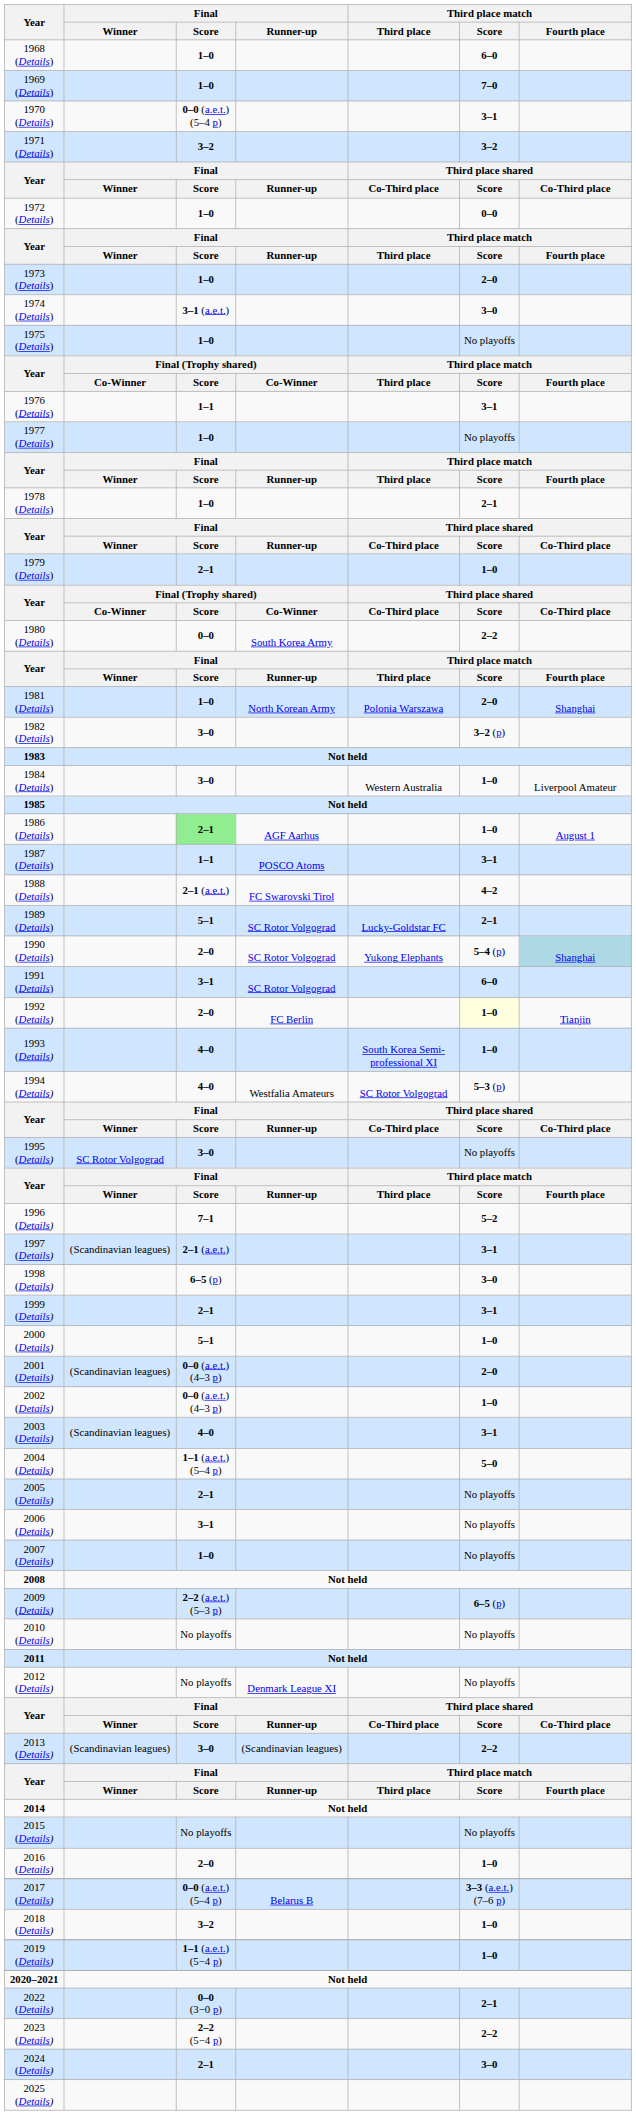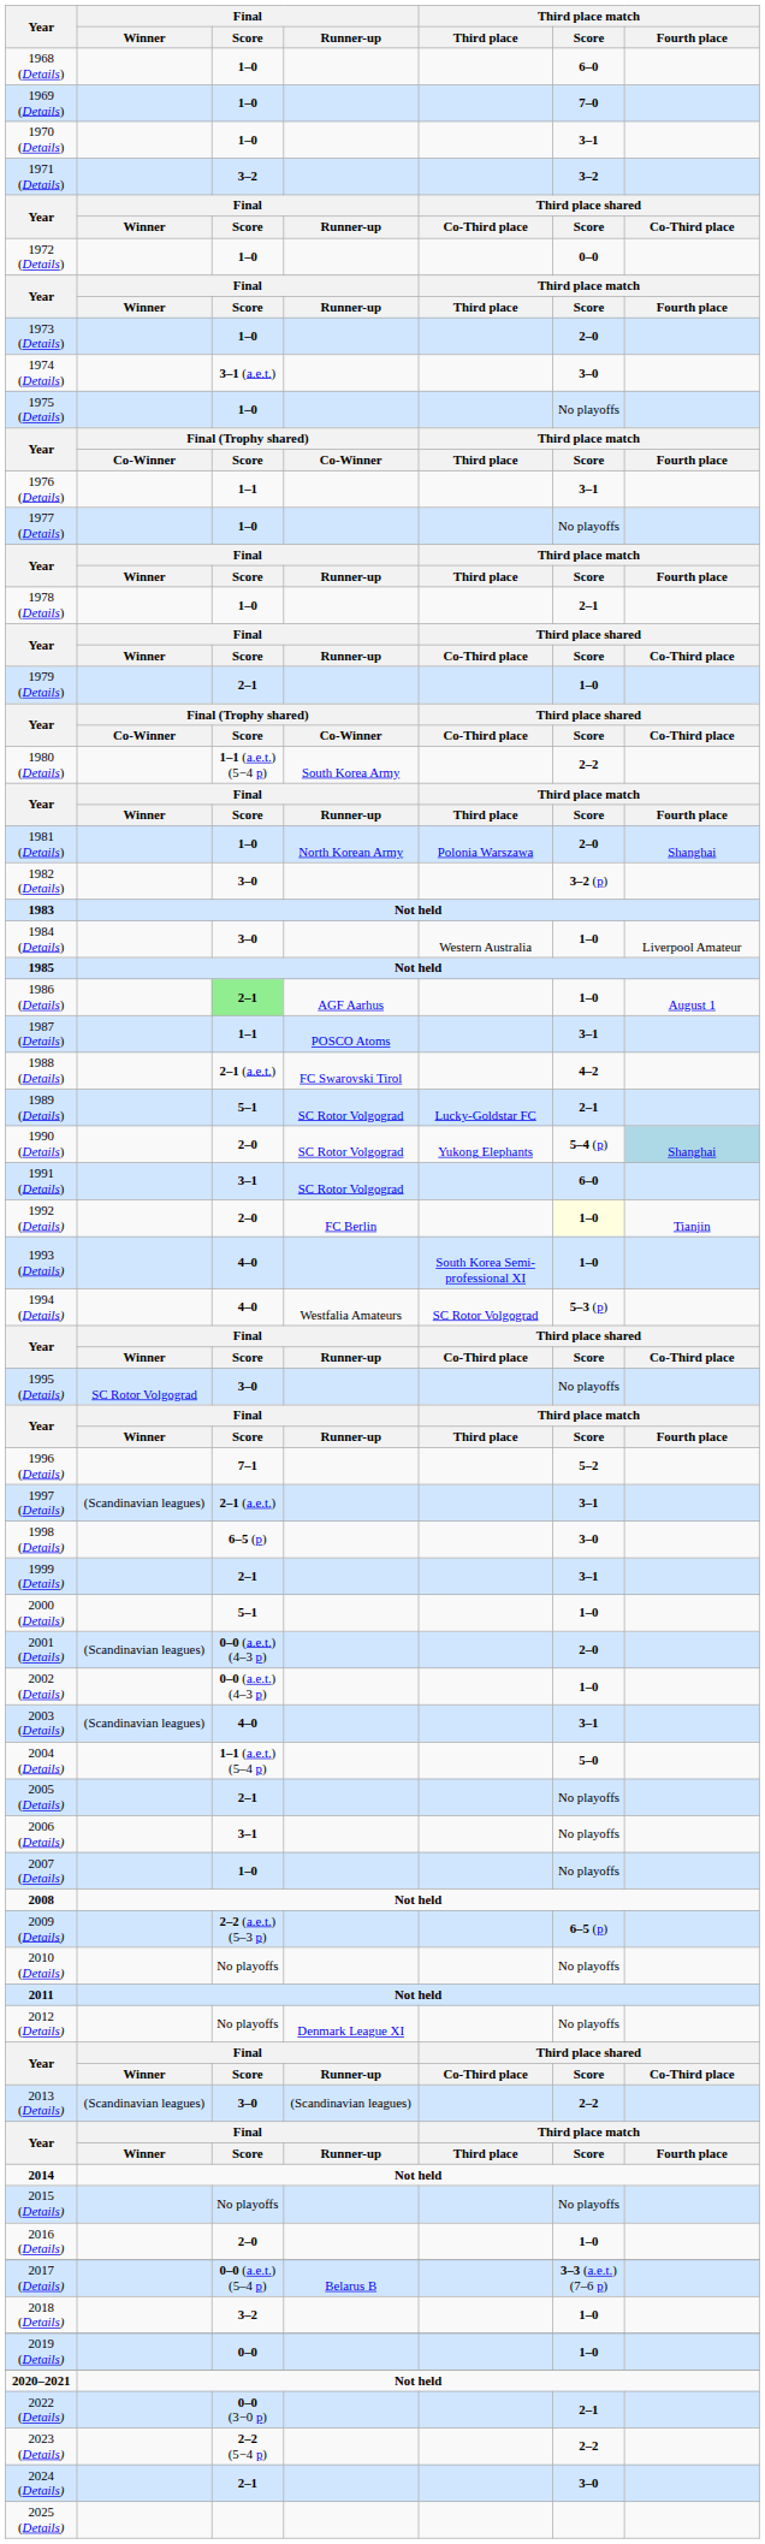 <table class="wikitable" style="font-size:95%; width: 100%; text-align: center;">
 <tr>
 <th rowspan="2" width="08%">Year</th>
 <th colspan="3">Final</th>
 <th colspan="3">Third place match</th>
 </tr>
 <tr>
 <th width="15%">Winner</th>
 <th width="08%">Score</th>
 <th width="15%">Runner-up</th>
 <th width="15%">Third place</th>
 <th width="08%">Score</th>
 <th width="15%">Fourth place</th>
 </tr>
 <tr>
 <td>1968<br>(<em><a href='#'>Details</a></em>)</td>
 <td><strong></strong></td>
 <td><strong>1–0</strong></td>
 <td></td>
 <td></td>
 <td><strong>6–0</strong></td>
 <td></td>
 </tr>
 <tr style="background: #D0E6FF;">
 <td>1969<br>(<em><a href='#'>Details</a></em>)</td>
 <td><strong></strong></td>
 <td><strong>1–0</strong></td>
 <td></td>
 <td></td>
 <td><strong>7–0</strong></td>
 <td></td>
 </tr>
 <tr>
 <td>1970<br>(<em><a href='#'>Details</a></em>)</td>
 <td><strong></strong></td>
-<td><strong>0–0</strong> (<a href='#'>a.e.t.</a>)<br>(5–4 <a href='#'>p</a>)</td>
+<td><strong>1–0</strong></td>
 <td></td>
 <td></td>
 <td><strong>3–1</strong></td>
 <td></td>
 </tr>
 <tr style="background: #D0E6FF;">
 <td>1971<br>(<em><a href='#'>Details</a></em>)</td>
 <td><strong></strong></td>
 <td><strong>3–2</strong></td>
 <td></td>
 <td></td>
 <td><strong>3–2</strong></td>
 <td></td>
 </tr>
 <tr>
 <th rowspan="2" width="08%">Year</th>
 <th colspan="3">Final</th>
 <th colspan="3">Third place shared</th>
 </tr>
 <tr>
 <th width="15%">Winner</th>
 <th width="08%">Score</th>
 <th width="15%">Runner-up</th>
 <th width="15%">Co-Third place</th>
 <th width="08%">Score</th>
 <th width="15%">Co-Third place</th>
 </tr>
 <tr>
 <td>1972<br>(<em><a href='#'>Details</a></em>)</td>
 <td><strong></strong></td>
 <td><strong>1–0</strong></td>
 <td><strong></strong></td>
 <td></td>
 <td><strong>0–0</strong></td>
 <td></td>
 </tr>
 <tr>
 <th rowspan="2" width="08%">Year</th>
 <th colspan="3">Final</th>
 <th colspan="3">Third place match</th>
 </tr>
 <tr>
 <th width="15%">Winner</th>
 <th width="08%">Score</th>
 <th width="15%">Runner-up</th>
 <th width="15%">Third place</th>
 <th width="08%">Score</th>
 <th width="15%">Fourth place</th>
 </tr>
 <tr style="background: #D0E6FF;">
 <td>1973<br>(<em><a href='#'>Details</a></em>)</td>
 <td><strong></strong></td>
 <td><strong>1–0</strong></td>
 <td></td>
 <td></td>
 <td><strong>2–0</strong></td>
 <td></td>
 </tr>
 <tr>
 <td>1974<br>(<em><a href='#'>Details</a></em>)</td>
 <td><strong></strong></td>
 <td><strong>3–1</strong> (<a href='#'>a.e.t.</a>)</td>
 <td></td>
 <td></td>
 <td><strong>3–0</strong></td>
 <td></td>
 </tr>
 <tr style="background: #D0E6FF;">
 <td>1975<br>(<em><a href='#'>Details</a></em>)</td>
 <td><strong></strong></td>
 <td><strong>1–0</strong></td>
 <td></td>
 <td></td>
 <td><span>No playoffs</span></td>
 <td></td>
 </tr>
 <tr>
 <th rowspan="2" width="08%">Year</th>
 <th colspan="3">Final (Trophy shared)</th>
 <th colspan="3">Third place match</th>
 </tr>
 <tr>
 <th width="15%">Co-Winner</th>
 <th width="08%">Score</th>
 <th width="15%">Co-Winner</th>
 <th width="15%">Third place</th>
 <th width="08%">Score</th>
 <th width="15%">Fourth place</th>
 </tr>
 <tr>
 <td>1976<br>(<em><a href='#'>Details</a></em>)</td>
 <td><strong></strong></td>
 <td><strong>1–1</strong></td>
 <td><strong></strong></td>
 <td></td>
 <td><strong>3–1</strong></td>
 <td></td>
 </tr>
 <tr style="background: #D0E6FF;">
 <td>1977<br>(<em><a href='#'>Details</a></em>)</td>
 <td></td>
 <td><strong>1–0</strong></td>
 <td><strong></strong></td>
 <td></td>
 <td><span>No playoffs</span></td>
 <td></td>
 </tr>
 <tr>
 <th rowspan="2" width="08%">Year</th>
 <th colspan="3">Final</th>
 <th colspan="3">Third place match</th>
 </tr>
 <tr>
 <th width="15%">Winner</th>
 <th width="08%">Score</th>
 <th width="15%">Runner-up</th>
 <th width="15%">Third place</th>
 <th width="08%">Score</th>
 <th width="15%">Fourth place</th>
 </tr>
 <tr>
 <td>1978<br>(<em><a href='#'>Details</a></em>)</td>
 <td></td>
 <td><strong>1–0</strong></td>
 <td></td>
 <td></td>
 <td><strong>2–1</strong></td>
 <td></td>
 </tr>
 <tr>
 <th rowspan="2" width="08%">Year</th>
 <th colspan="3">Final</th>
 <th colspan="3">Third place shared</th>
 </tr>
 <tr>
 <th width="15%">Winner</th>
 <th width="08%">Score</th>
 <th width="15%">Runner-up</th>
 <th width="15%">Co-Third place</th>
 <th width="08%">Score</th>
 <th width="15%">Co-Third place</th>
 </tr>
 <tr style="background: #D0E6FF;">
 <td>1979<br>(<em><a href='#'>Details</a></em>)</td>
 <td></td>
 <td><strong>2–1</strong></td>
 <td></td>
 <td></td>
 <td><strong>1–0</strong></td>
 <td></td>
 </tr>
 <tr>
 <th rowspan="2" width="08%">Year</th>
 <th colspan="3">Final (Trophy shared)</th>
 <th colspan="3">Third place shared</th>
 </tr>
 <tr>
 <th width="15%">Co-Winner</th>
 <th width="08%">Score</th>
 <th width="15%">Co-Winner</th>
 <th width="15%">Co-Third place</th>
 <th width="08%">Score</th>
 <th width="15%">Co-Third place</th>
 </tr>
 <tr>
 <td>1980<br>(<em><a href='#'>Details</a></em>)</td>
 <td></td>
-<td><strong>0–0</strong></td>
+<td><strong>1–1</strong> (<a href='#'>a.e.t.</a>)<br>(5−4 <a href='#'>p</a>)</td>
 <td><br><a href='#'>South Korea Army</a></td>
 <td></td>
 <td><strong>2–2</strong></td>
 <td></td>
 </tr>
 <tr>
 <th rowspan="2" width="08%">Year</th>
 <th colspan="3">Final</th>
 <th colspan="3">Third place match</th>
 </tr>
 <tr>
 <th width="15%">Winner</th>
 <th width="08%">Score</th>
 <th width="15%">Runner-up</th>
 <th width="15%">Third place</th>
 <th width="08%">Score</th>
 <th width="15%">Fourth place</th>
 </tr>
 <tr style="background: #D0E6FF;">
 <td>1981<br>(<em><a href='#'>Details</a></em>)</td>
 <td></td>
 <td><strong>1–0</strong></td>
 <td><br><a href='#'>North Korean Army</a></td>
 <td><br><a href='#'>Polonia Warszawa</a></td>
 <td><strong>2–0</strong></td>
 <td> <br> <a href='#'>Shanghai</a></td>
 </tr>
 <tr>
 <td>1982<br>(<em><a href='#'>Details</a></em>)</td>
 <td></td>
 <td><strong>3–0</strong></td>
 <td></td>
 <td></td>
 <td><strong>3–2</strong> (<a href='#'>p</a>)</td>
 <td></td>
 </tr>
 <tr style="background: #D0E6FF;">
 <td><span><strong>1983</strong></span></td>
 <td colspan="6"><span><strong>Not held</strong></span></td>
 </tr>
 <tr>
 <td>1984<br>(<em><a href='#'>Details</a></em>)</td>
 <td></td>
 <td><strong>3–0</strong></td>
 <td></td>
 <td><br> Western Australia</td>
 <td><strong>1–0</strong></td>
 <td><br> Liverpool Amateur</td>
 </tr>
 <tr style="background: #D0E6FF;">
 <td><span><strong>1985</strong></span></td>
 <td colspan="6"><span><strong>Not held</strong></span></td>
 </tr>
 <tr>
 <td>1986<br>(<em><a href='#'>Details</a></em>)</td>
 <td></td>
 <td style="background: lightgreen;"><strong>2–1</strong></td>
 <td><br><a href='#'>AGF Aarhus</a></td>
 <td></td>
 <td><strong>1–0</strong></td>
 <td><br> <a href='#'>August 1</a></td>
 </tr>
 <tr style="background: #D0E6FF;">
 <td>1987<br>(<em><a href='#'>Details</a></em>)</td>
 <td></td>
 <td><strong>1–1</strong></td>
 <td> <br><a href='#'>POSCO Atoms</a></td>
 <td></td>
 <td><strong>3–1</strong></td>
 <td></td>
 </tr>
 <tr>
 <td>1988<br>(<em><a href='#'>Details</a></em>)</td>
 <td></td>
 <td><strong>2–1</strong> (<a href='#'>a.e.t.</a>)</td>
 <td> <br> <a href='#'>FC Swarovski Tirol</a></td>
 <td></td>
 <td><strong>4–2</strong></td>
 <td></td>
 </tr>
 <tr style="background: #D0E6FF;">
 <td>1989<br>(<em><a href='#'>Details</a></em>)</td>
 <td></td>
 <td><strong>5–1</strong></td>
 <td> <br>  <a href='#'>SC Rotor Volgograd</a></td>
 <td> <br>  <a href='#'>Lucky-Goldstar FC</a></td>
 <td><strong>2–1</strong></td>
 <td></td>
 </tr>
 <tr>
 <td>1990<br>(<em><a href='#'>Details</a></em>)</td>
 <td></td>
 <td><strong>2–0</strong></td>
 <td> <br> <a href='#'>SC Rotor Volgograd</a></td>
 <td> <br> <a href='#'>Yukong Elephants</a></td>
 <td><strong>5–4</strong> (<a href='#'>p</a>)</td>
 <td style="background: lightblue;"> <br> <a href='#'>Shanghai</a></td>
 </tr>
 <tr style="background: #D0E6FF;">
 <td>1991<br>(<em><a href='#'>Details</a></em>)</td>
 <td></td>
 <td><strong>3–1</strong></td>
 <td> <br> <a href='#'>SC Rotor Volgograd</a></td>
 <td></td>
 <td><strong>6–0</strong></td>
 <td></td>
 </tr>
 <tr>
 <td>1992<br>(<em><a href='#'>Details</a>)</em></td>
 <td></td>
 <td><strong>2–0</strong></td>
 <td> <br>  <a href='#'>FC Berlin</a></td>
 <td></td>
 <td style="background: lightyellow;"><strong>1–0</strong></td>
 <td> <br> <a href='#'>Tianjin</a></td>
 </tr>
 <tr style="background: #D0E6FF;">
 <td>1993<br>(<em><a href='#'>Details</a>)</em></td>
 <td></td>
 <td><strong>4–0</strong></td>
 <td></td>
 <td> <br> <a href='#'>South Korea Semi-professional XI</a></td>
 <td><strong>1–0</strong></td>
 <td></td>
 </tr>
 <tr>
 <td>1994<br>(<em><a href='#'>Details</a>)</em></td>
 <td></td>
 <td><strong>4–0</strong></td>
 <td> <br> Westfalia Amateurs</td>
 <td> <br> <a href='#'>SC Rotor Volgograd</a></td>
 <td><strong>5–3</strong> (<a href='#'>p</a>)</td>
 <td></td>
 </tr>
 <tr>
 <th rowspan="2" width="08%">Year</th>
 <th colspan="3">Final</th>
 <th colspan="3">Third place shared</th>
 </tr>
 <tr>
 <th width="15%">Winner</th>
 <th width="08%">Score</th>
 <th width="15%">Runner-up</th>
 <th width="15%">Co-Third place</th>
 <th width="08%">Score</th>
 <th width="15%">Co-Third place</th>
 </tr>
 <tr style="background: #D0E6FF;">
 <td>1995<br>(<em><a href='#'>Details</a>)</em></td>
 <td> <br><a href='#'>SC Rotor Volgograd</a></td>
 <td><strong>3–0</strong></td>
 <td></td>
 <td></td>
 <td><span>No playoffs</span></td>
 <td></td>
 </tr>
 <tr>
 <th rowspan="2" width="08%">Year</th>
 <th colspan="3">Final</th>
 <th colspan="3">Third place match</th>
 </tr>
 <tr>
 <th width="15%">Winner</th>
 <th width="08%">Score</th>
 <th width="15%">Runner-up</th>
 <th width="15%">Third place</th>
 <th width="08%">Score</th>
 <th width="15%">Fourth place</th>
 </tr>
 <tr>
 <td>1996<br>(<em><a href='#'>Details</a>)</em></td>
 <td></td>
 <td><strong>7–1</strong></td>
 <td></td>
 <td></td>
 <td><strong>5–2</strong></td>
 <td></td>
 </tr>
 <tr style="background: #D0E6FF;">
 <td>1997<br>(<em><a href='#'>Details</a>)</em></td>
 <td> (Scandinavian leagues)</td>
 <td><strong>2–1</strong> (<a href='#'>a.e.t.</a>)</td>
 <td></td>
 <td></td>
 <td><strong>3–1</strong></td>
 <td></td>
 </tr>
 <tr>
 <td>1998<br>(<em><a href='#'>Details</a>)</em></td>
 <td></td>
 <td><strong>6–5</strong> (<a href='#'>p</a>)</td>
 <td></td>
 <td></td>
 <td><strong>3–0</strong></td>
 <td></td>
 </tr>
 <tr style="background: #D0E6FF;">
 <td>1999<br>(<em><a href='#'>Details</a>)</em></td>
 <td></td>
 <td><strong>2–1</strong></td>
 <td></td>
 <td></td>
 <td><strong>3–1</strong></td>
 <td></td>
 </tr>
 <tr>
 <td>2000<br>(<em><a href='#'>Details</a>)</em></td>
 <td></td>
 <td><strong>5–1</strong></td>
 <td></td>
 <td></td>
 <td><strong>1–0</strong></td>
 <td></td>
 </tr>
 <tr style="background: #D0E6FF;">
 <td>2001<br>(<em><a href='#'>Details</a>)</em></td>
 <td> (Scandinavian leagues)</td>
 <td><strong>0–0</strong> (<a href='#'>a.e.t.</a>) <br>(4–3 <a href='#'>p</a>)</td>
 <td></td>
 <td></td>
 <td><strong>2–0</strong></td>
 <td></td>
 </tr>
 <tr>
 <td>2002<br>(<em><a href='#'>Details</a>)</em></td>
 <td></td>
 <td><strong>0–0</strong> (<a href='#'>a.e.t.</a>) <br>(4–3 <a href='#'>p</a>)</td>
 <td></td>
 <td></td>
 <td><strong>1–0</strong></td>
 <td></td>
 </tr>
 <tr style="background: #D0E6FF;">
 <td>2003<br>(<em><a href='#'>Details</a>)</em></td>
 <td> (Scandinavian leagues)</td>
 <td><strong>4–0</strong></td>
 <td></td>
 <td></td>
 <td><strong>3–1</strong></td>
 <td></td>
 </tr>
 <tr>
 <td>2004<br>(<em><a href='#'>Details</a>)</em></td>
 <td></td>
 <td><strong>1–1</strong> (<a href='#'>a.e.t.</a>)<br>(5–4 <a href='#'>p</a>)</td>
 <td></td>
 <td></td>
 <td><strong>5–0</strong></td>
 <td></td>
 </tr>
 <tr style="background: #D0E6FF;">
 <td>2005<br>(<em><a href='#'>Details</a>)</em></td>
 <td></td>
 <td><strong>2–1</strong></td>
 <td></td>
 <td></td>
 <td><span>No playoffs</span></td>
 <td></td>
 </tr>
 <tr>
 <td>2006<br>(<em><a href='#'>Details</a>)</em></td>
 <td></td>
 <td><strong>3–1</strong></td>
 <td></td>
 <td></td>
 <td><span>No playoffs</span></td>
 <td></td>
 </tr>
 <tr style="background: #D0E6FF;">
 <td>2007<br>(<em><a href='#'>Details</a>)</em></td>
 <td></td>
 <td><strong>1–0</strong></td>
 <td></td>
 <td></td>
 <td><span>No playoffs</span></td>
 <td></td>
 </tr>
 <tr>
 <td><span><strong>2008</strong></span></td>
 <td colspan="6"><span><strong>Not held</strong></span></td>
 </tr>
 <tr style="background: #D0E6FF;">
 <td>2009<br>(<em><a href='#'>Details</a>)</em></td>
 <td></td>
 <td><strong>2–2</strong> (<a href='#'>a.e.t.</a>)<br> (5–3 <a href='#'>p</a>)</td>
 <td></td>
 <td></td>
 <td><strong>6–5</strong> (<a href='#'>p</a>)</td>
 <td></td>
 </tr>
 <tr>
 <td>2010<br>(<em><a href='#'>Details</a>)</em></td>
 <td></td>
 <td><span>No playoffs</span></td>
 <td></td>
 <td></td>
 <td><span>No playoffs</span></td>
 <td></td>
 </tr>
 <tr style="background: #D0E6FF;">
 <td><span><strong>2011</strong></span></td>
 <td colspan="6"><span><strong>Not held</strong></span></td>
 </tr>
 <tr>
 <td>2012<br>(<em><a href='#'>Details</a>)</em></td>
 <td></td>
 <td><span>No playoffs</span></td>
 <td> <br> <a href='#'>Denmark League XI</a></td>
 <td></td>
 <td><span>No playoffs</span></td>
 <td></td>
 </tr>
 <tr>
 <th rowspan="2" width="08%">Year</th>
 <th colspan="3">Final</th>
 <th colspan="3">Third place shared</th>
 </tr>
 <tr>
 <th width="15%">Winner</th>
 <th width="08%">Score</th>
 <th width="15%">Runner-up</th>
 <th width="15%">Co-Third place</th>
 <th width="08%">Score</th>
 <th width="15%">Co-Third place</th>
 </tr>
 <tr style="background: #D0E6FF;">
 <td>2013<br>(<em><a href='#'>Details</a>)</em></td>
 <td> (Scandinavian leagues)</td>
 <td><strong>3–0</strong></td>
 <td> (Scandinavian leagues)</td>
 <td></td>
 <td><strong>2–2</strong></td>
 <td></td>
 </tr>
 <tr>
 <th rowspan="2" width="08%">Year</th>
 <th colspan="3">Final</th>
 <th colspan="3">Third place match</th>
 </tr>
 <tr>
 <th width="15%">Winner</th>
 <th width="08%">Score</th>
 <th width="15%">Runner-up</th>
 <th width="15%">Third place</th>
 <th width="08%">Score</th>
 <th width="15%">Fourth place</th>
 </tr>
 <tr>
 <td><span><strong>2014</strong></span></td>
 <td colspan="6"><span><strong>Not held</strong></span></td>
 </tr>
 <tr style="background: #D0E6FF;">
 <td>2015<br>(<em><a href='#'>Details</a>)</em></td>
 <td></td>
 <td><span>No playoffs</span></td>
 <td></td>
 <td></td>
 <td><span>No playoffs</span></td>
 <td></td>
 </tr>
 <tr>
 <td>2016<br>(<em><a href='#'>Details</a>)</em></td>
 <td></td>
 <td><strong>2–0</strong></td>
 <td></td>
 <td></td>
 <td><strong>1–0</strong></td>
 <td></td>
 </tr>
 <tr>
 </tr>
 <tr style="background: #D0E6FF;">
 <td>2017<br>(<em><a href='#'>Details</a>)</em></td>
 <td></td>
 <td><strong>0–0</strong> (<a href='#'>a.e.t.</a>)<br>(5–4 <a href='#'>p</a>)</td>
 <td>   <br> <a href='#'>Belarus B</a></td>
 <td></td>
 <td><strong>3–3</strong> (<a href='#'>a.e.t.</a>)<br>(7–6 <a href='#'>p</a>)</td>
 <td></td>
 </tr>
 <tr>
 <td>2018<br>(<em><a href='#'>Details</a>)</em></td>
 <td><br></td>
 <td><strong>3–2</strong></td>
 <td><br></td>
 <td></td>
 <td><strong>1–0</strong></td>
 <td></td>
 </tr>
 <tr>
 </tr>
 <tr style="background: #D0E6FF;">
 <td>2019<br>(<em><a href='#'>Details</a>)</em></td>
 <td><br></td>
-<td><strong>1–1</strong> (<a href='#'>a.e.t.</a>)<br>(5−4 <a href='#'>p</a>)</td>
+<td><strong>0–0</strong></td>
 <td></td>
 <td></td>
 <td><strong>1–0</strong></td>
 <td></td>
 </tr>
 <tr>
 </tr>
 <tr>
 <td><span><strong>2020–2021</strong></span></td>
 <td colspan="6"><span><strong>Not held</strong></span></td>
 </tr>
 <tr style="background: #D0E6FF;">
 <td>2022<br>(<em><a href='#'>Details</a>)</em></td>
 <td></td>
 <td><strong>0–0</strong><br>(3−0 <a href='#'>p</a>)</td>
 <td></td>
 <td></td>
 <td><strong>2–1</strong></td>
 <td></td>
 </tr>
 <tr>
 <td>2023<br>(<em><a href='#'>Details</a>)</em></td>
 <td></td>
 <td><strong>2–2</strong><br>(5−4 <a href='#'>p</a>)</td>
 <td></td>
 <td></td>
 <td><strong>2–2</strong></td>
 <td></td>
 </tr>
 <tr style="background: #D0E6FF;">
 <td>2024<br>(<em><a href='#'>Details</a>)</em></td>
 <td></td>
 <td><strong>2–1</strong></td>
 <td></td>
 <td></td>
 <td><strong>3–0</strong></td>
 <td></td>
 </tr>
 <tr>
 <td>2025<br>(<em><a href='#'>Details</a>)</em></td>
 <td></td>
 <td></td>
 <td></td>
 <td></td>
 <td></td>
 <td></td>
 </tr>
 </table>
